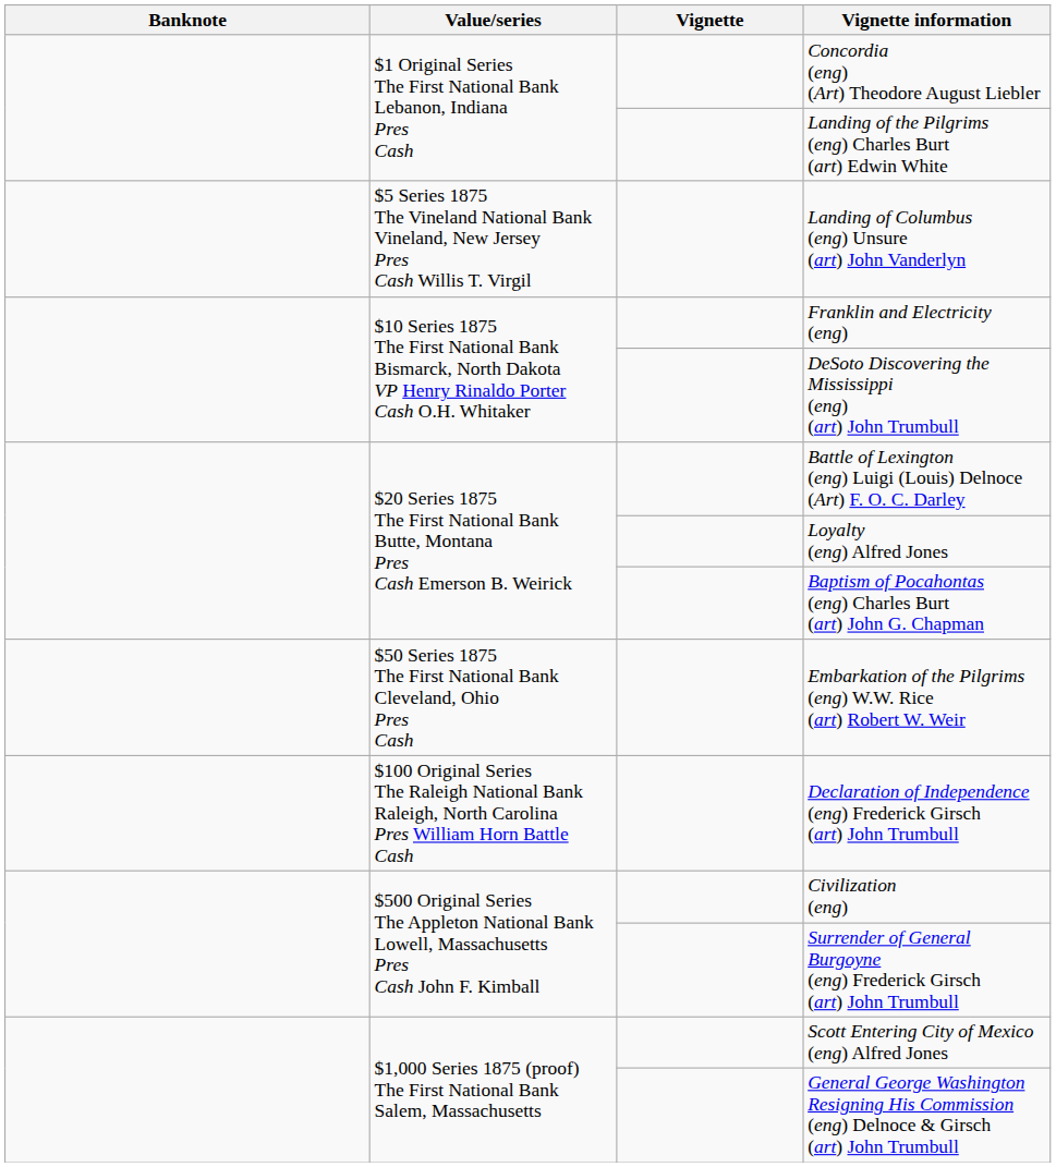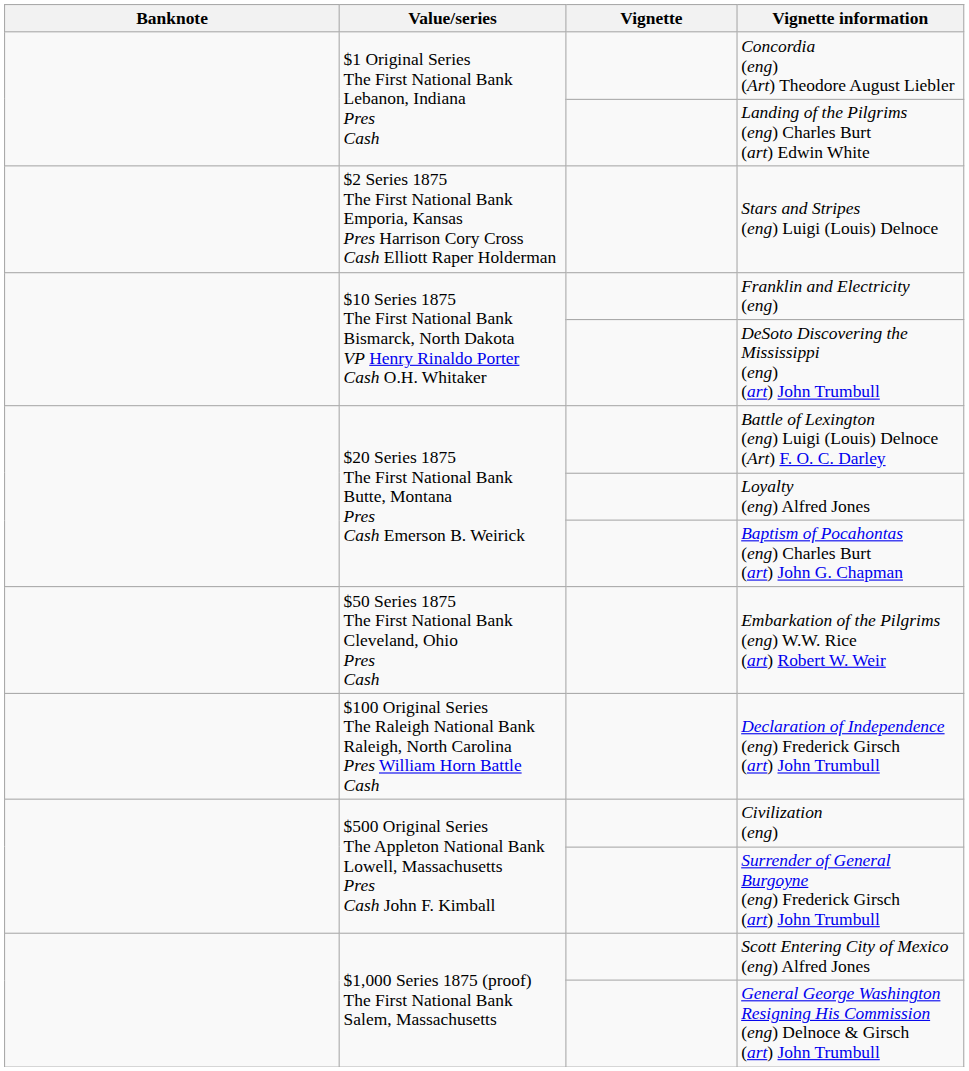 <table class="wikitable sortable">
 <tr>
 <th scope="col" style="width:300px;" class="unsortable">Banknote</th>
 <th scope="col" style="width:200px;" class="unsortable">Value/series</th>
 <th scope="col" style="width:150px;" class="unsortable">Vignette</th>
 <th scope="col" style="width:200px;">Vignette information</th>
 </tr>
 <tr>
 <td rowspan="2"></td>
 <td rowspan="2">$1 Original Series<br>The First National Bank<br>Lebanon, Indiana<br><em>Pres</em> <br><em>Cash</em> </td>
 <td></td>
 <td><em>Concordia</em><br>(<em>eng</em>) <br>(<em>Art</em>) Theodore August Liebler</td>
 </tr>
 <tr>
 <td></td>
 <td><em>Landing of the Pilgrims</em><br>(<em>eng</em>) Charles Burt<br>(<em>art</em>) Edwin White</td>
 </tr>
 <tr>
 <td></td>
-<td>$5 Series 1875<br>The Vineland National Bank<br>Vineland, New Jersey<br><em>Pres</em> <br><em>Cash</em> Willis T. Virgil</td>
+<td>$2 Series 1875<br>The First National Bank<br>Emporia, Kansas<br><em>Pres</em> Harrison Cory Cross<br><em>Cash</em> Elliott Raper Holderman</td>
 <td></td>
-<td><em>Landing of Columbus</em><br>(<em>eng</em>) Unsure<br>(<em><a href='#'>art</a></em>) <a href='#'>John Vanderlyn</a></td>
+<td><em>Stars and Stripes</em><br>(<em>eng</em>) Luigi (Louis) Delnoce</td>
 </tr>
 <tr>
 <td rowspan="2"></td>
 <td rowspan="2">$10 Series 1875<br>The First National Bank<br>Bismarck, North Dakota<br><em>VP</em> <a href='#'>Henry Rinaldo Porter</a><br><em>Cash</em> O.H. Whitaker</td>
 <td></td>
 <td><em>Franklin and Electricity</em><br>(<em>eng</em>) </td>
 </tr>
 <tr>
 <td></td>
 <td><em>DeSoto Discovering the Mississippi</em><br>(<em>eng</em>) <br>(<em><a href='#'>art</a></em>) <a href='#'>John Trumbull</a></td>
 </tr>
 <tr>
 <td rowspan="3"></td>
 <td rowspan="3">$20 Series 1875<br>The First National Bank<br>Butte, Montana<br><em>Pres</em> <br><em>Cash</em> Emerson B. Weirick</td>
 <td></td>
 <td><em>Battle of Lexington</em><br>(<em>eng</em>) Luigi (Louis) Delnoce<br>(<em>Art</em>) <a href='#'>F. O. C. Darley</a></td>
 </tr>
 <tr>
 <td></td>
 <td><em>Loyalty</em><br>(<em>eng</em>) Alfred Jones</td>
 </tr>
 <tr>
 <td></td>
 <td><em><a href='#'>Baptism of Pocahontas</a></em><br>(<em>eng</em>) Charles Burt<br>(<em><a href='#'>art</a></em>) <a href='#'>John G. Chapman</a></td>
 </tr>
 <tr>
 <td></td>
 <td>$50 Series 1875<br>The First National Bank<br>Cleveland, Ohio<br><em>Pres</em> <br><em>Cash</em> </td>
 <td></td>
 <td><em>Embarkation of the Pilgrims</em><br>(<em>eng</em>) W.W. Rice<br>(<em><a href='#'>art</a></em>) <a href='#'>Robert W. Weir</a></td>
 </tr>
 <tr>
 <td></td>
 <td>$100 Original Series<br>The Raleigh National Bank<br>Raleigh, North Carolina<br><em>Pres</em> <a href='#'>William Horn Battle</a><br><em>Cash</em> </td>
 <td></td>
 <td><em><a href='#'>Declaration of Independence</a></em><br>(<em>eng</em>) Frederick Girsch<br>(<em><a href='#'>art</a></em>) <a href='#'>John Trumbull</a></td>
 </tr>
 <tr>
 <td rowspan="2"></td>
 <td rowspan="2">$500 Original Series<br>The Appleton National Bank<br>Lowell, Massachusetts<br><em>Pres</em> <br><em>Cash</em> John F. Kimball</td>
 <td></td>
 <td><em>Civilization</em><br>(<em>eng</em>) </td>
 </tr>
 <tr>
 <td></td>
 <td><em><a href='#'>Surrender of General Burgoyne</a></em><br>(<em>eng</em>) Frederick Girsch<br>(<em><a href='#'>art</a></em>) <a href='#'>John Trumbull</a></td>
 </tr>
 <tr>
 <td rowspan="2"></td>
 <td rowspan="2">$1,000 Series 1875 (proof)<br>The First National Bank<br>Salem, Massachusetts</td>
 <td></td>
 <td><em>Scott Entering City of Mexico</em><br>(<em>eng</em>) Alfred Jones</td>
 </tr>
 <tr>
 <td></td>
 <td><em><a href='#'>General George Washington Resigning His Commission</a></em><br>(<em>eng</em>) Delnoce & Girsch<br>(<em><a href='#'>art</a></em>) <a href='#'>John Trumbull</a></td>
 </tr>
 <tr>
 </tr>
 </table>
